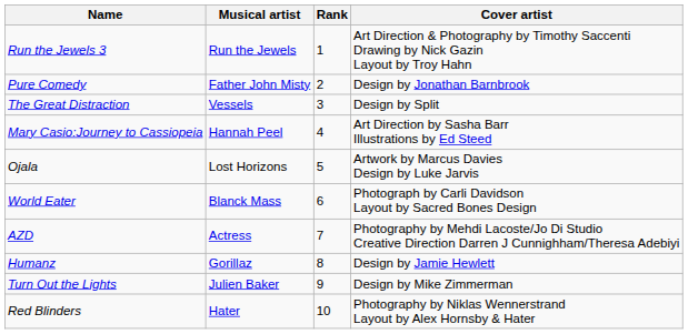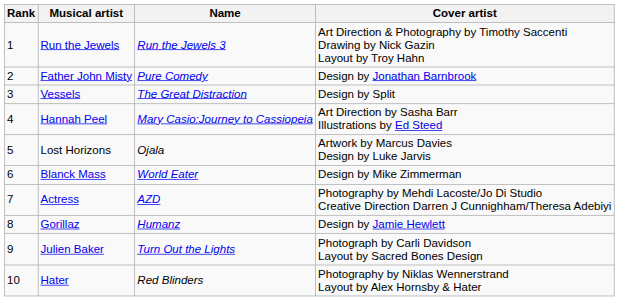 <table class="wikitable">
 <tr>
+<th>Rank</th>
+<th>Musical artist</th>
 <th>Name</th>
-<th>Musical artist</th>
-<th>Rank</th>
 <th>Cover artist</th>
 </tr>
 <tr>
+<td>1</td>
+<td><a href='#'>Run the Jewels</a></td>
 <td><em><a href='#'>Run the Jewels 3</a></em></td>
-<td><a href='#'>Run the Jewels</a></td>
-<td>1</td>
 <td>Art Direction & Photography by Timothy Saccenti<br>Drawing by Nick Gazin<br>Layout by Troy Hahn</td>
 </tr>
 <tr>
+<td>2</td>
+<td><a href='#'>Father John Misty</a></td>
 <td><em><a href='#'>Pure Comedy</a></em></td>
-<td><a href='#'>Father John Misty</a></td>
-<td>2</td>
 <td>Design by <a href='#'>Jonathan Barnbrook</a></td>
 </tr>
 <tr>
+<td>3</td>
+<td><a href='#'>Vessels</a></td>
 <td><em><a href='#'>The Great Distraction</a></em></td>
-<td><a href='#'>Vessels</a></td>
-<td>3</td>
 <td>Design by Split</td>
 </tr>
 <tr>
+<td>4</td>
+<td><a href='#'>Hannah Peel</a></td>
 <td><em><a href='#'>Mary Casio:Journey to Cassiopeia</a></em></td>
-<td><a href='#'>Hannah Peel</a></td>
-<td>4</td>
 <td>Art Direction by Sasha Barr<br>Illustrations by <a href='#'>Ed Steed</a></td>
 </tr>
 <tr>
+<td>5</td>
+<td>Lost Horizons</td>
 <td><em>Ojala</em></td>
-<td>Lost Horizons</td>
-<td>5</td>
 <td>Artwork by Marcus Davies<br>Design by Luke Jarvis</td>
 </tr>
 <tr>
+<td>6</td>
+<td><a href='#'>Blanck Mass</a></td>
 <td><em><a href='#'>World Eater</a></em></td>
-<td><a href='#'>Blanck Mass</a></td>
-<td>6</td>
+<td>Design by Mike Zimmerman</td>
+</tr>
+<tr>
+<td>7</td>
+<td><a href='#'>Actress</a></td>
+<td><em><a href='#'>AZD</a></em></td>
+<td>Photography by Mehdi Lacoste/Jo Di Studio<br>Creative Direction Darren J Cunnighham/Theresa Adebiyi</td>
+</tr>
+<tr>
+<td>8</td>
+<td><a href='#'>Gorillaz</a></td>
+<td><em><a href='#'>Humanz</a></em></td>
+<td>Design by <a href='#'>Jamie Hewlett</a></td>
+</tr>
+<tr>
+<td>9</td>
+<td><a href='#'>Julien Baker</a></td>
+<td><em><a href='#'>Turn Out the Lights</a></em></td>
 <td>Photograph by Carli Davidson<br>Layout by Sacred Bones Design</td>
 </tr>
 <tr>
-<td><em><a href='#'>AZD</a></em></td>
-<td><a href='#'>Actress</a></td>
-<td>7</td>
-<td>Photography by Mehdi Lacoste/Jo Di Studio<br>Creative Direction Darren J Cunnighham/Theresa Adebiyi</td>
-</tr>
-<tr>
-<td><em><a href='#'>Humanz</a></em></td>
-<td><a href='#'>Gorillaz</a></td>
-<td>8</td>
-<td>Design by <a href='#'>Jamie Hewlett</a></td>
-</tr>
-<tr>
-<td><em><a href='#'>Turn Out the Lights</a></em></td>
-<td><a href='#'>Julien Baker</a></td>
-<td>9</td>
-<td>Design by Mike Zimmerman</td>
-</tr>
-<tr>
+<td>10</td>
+<td><a href='#'>Hater</a></td>
 <td><em>Red Blinders</em></td>
-<td><a href='#'>Hater</a></td>
-<td>10</td>
 <td>Photography by Niklas Wennerstrand<br>Layout by Alex Hornsby & Hater</td>
 </tr>
 </table>
